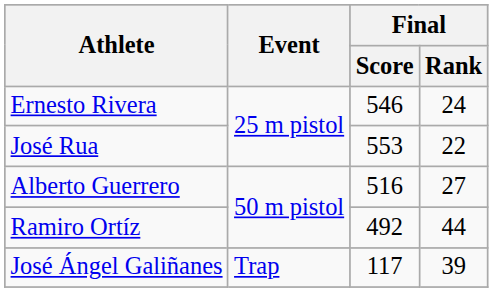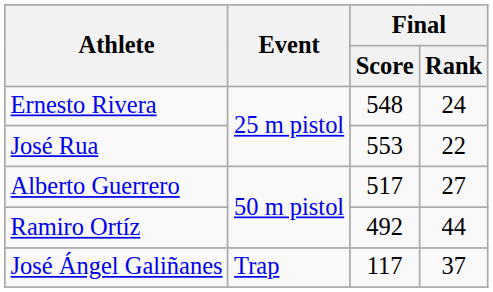 <table class="wikitable" style="font-size:90%">
 <tr>
 <th rowspan="2">Athlete</th>
 <th rowspan="2">Event</th>
 <th colspan="2">Final</th>
 </tr>
 <tr>
 <th>Score</th>
 <th>Rank</th>
 </tr>
 <tr>
 <td><a href='#'>Ernesto Rivera</a></td>
 <td rowspan=2><a href='#'>25 m pistol</a></td>
-<td align="center">546</td>
+<td align="center">548</td>
 <td align="center">24</td>
 </tr>
 <tr>
 <td><a href='#'>José Rua</a></td>
 <td align="center">553</td>
 <td align="center">22</td>
 </tr>
 <tr>
 <td><a href='#'>Alberto Guerrero</a></td>
 <td rowspan=2><a href='#'>50 m pistol</a></td>
-<td align="center">516</td>
+<td align="center">517</td>
 <td align="center">27</td>
 </tr>
 <tr>
 <td><a href='#'>Ramiro Ortíz</a></td>
 <td align="center">492</td>
 <td align="center">44</td>
 </tr>
 <tr>
 <td><a href='#'>José Ángel Galiñanes</a></td>
 <td rowspan=2><a href='#'>Trap</a></td>
 <td align="center">117</td>
-<td align="center">39</td>
+<td align="center">37</td>
 </tr>
 </table>
